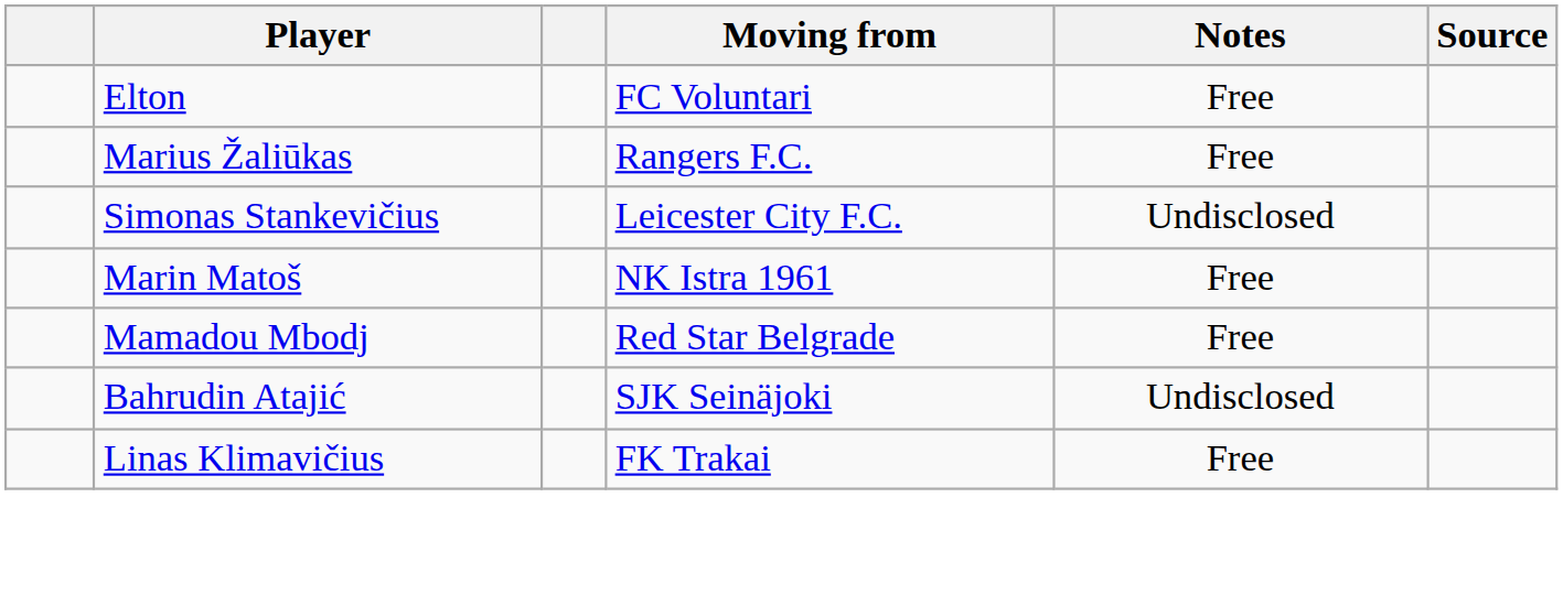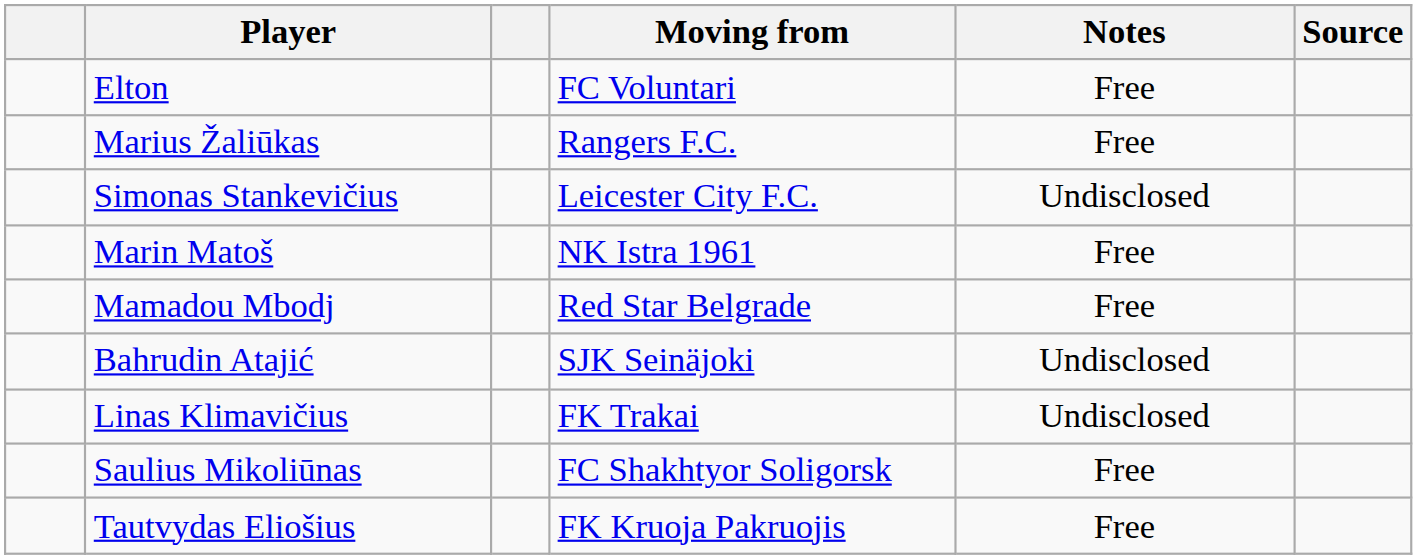 <table class="wikitable sortable">
 <tr>
 <th style="width:30px;"></th>
 <th style="width:180px;">Player</th>
 <th style="width:20px;"></th>
 <th style="width:180px;">Moving from</th>
 <th style="width:150px;" class="unsortable">Notes</th>
 <th style="width:20px;" class="unsortable">Source</th>
 </tr>
 <tr>
 <td align=center></td>
 <td> <a href='#'>Elton</a></td>
 <td align=center></td>
 <td> <a href='#'>FC Voluntari</a></td>
 <td align=center>Free</td>
 <td align=center></td>
 </tr>
 <tr>
 <td align=center></td>
 <td> <a href='#'>Marius Žaliūkas</a></td>
 <td align=center></td>
 <td> <a href='#'>Rangers F.C.</a></td>
 <td align=center>Free</td>
 <td align=center></td>
 </tr>
 <tr>
 <td align=center></td>
 <td> <a href='#'>Simonas Stankevičius</a></td>
 <td align=center></td>
 <td> <a href='#'>Leicester City F.C.</a></td>
 <td align=center>Undisclosed</td>
 <td align=center></td>
 </tr>
 <tr>
 <td align=center></td>
 <td> <a href='#'>Marin Matoš</a></td>
 <td align=center></td>
 <td> <a href='#'>NK Istra 1961</a></td>
 <td align=center>Free</td>
 <td align=center></td>
 </tr>
 <tr>
 <td align=center></td>
 <td> <a href='#'>Mamadou Mbodj</a></td>
 <td align=center></td>
 <td> <a href='#'>Red Star Belgrade</a></td>
 <td align=center>Free</td>
 <td align=center></td>
 </tr>
 <tr>
 <td align=center></td>
 <td> <a href='#'>Bahrudin Atajić</a></td>
 <td align=center></td>
 <td> <a href='#'>SJK Seinäjoki</a></td>
 <td align=center>Undisclosed</td>
 <td align=center></td>
 </tr>
 <tr>
 <td align=center></td>
 <td> <a href='#'>Linas Klimavičius</a></td>
 <td align=center></td>
 <td> <a href='#'>FK Trakai</a></td>
+<td align=center>Undisclosed</td>
+<td align=center></td>
+</tr>
+<tr>
+<td align=center></td>
+<td> <a href='#'>Saulius Mikoliūnas</a></td>
+<td align=center></td>
+<td> <a href='#'>FC Shakhtyor Soligorsk</a></td>
+<td align=center>Free</td>
+<td align=center></td>
+</tr>
+<tr>
+<td align=center></td>
+<td> <a href='#'>Tautvydas Eliošius</a></td>
+<td align=center></td>
+<td> <a href='#'>FK Kruoja Pakruojis</a></td>
 <td align=center>Free</td>
 <td align=center></td>
 </tr>
 </table>
